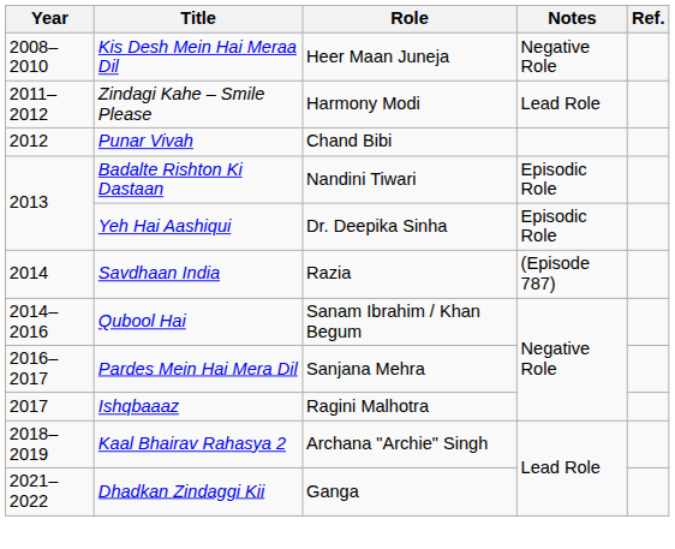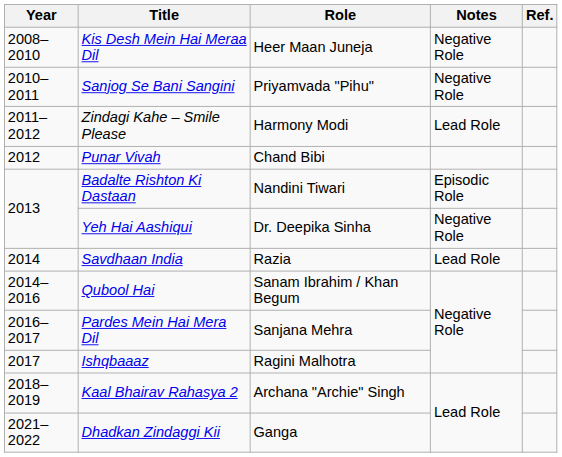 <table class="wikitable sortable">
 <tr>
 <th>Year</th>
 <th>Title</th>
 <th>Role</th>
 <th>Notes</th>
 <th>Ref.</th>
 </tr>
 <tr>
 <td>2008–2010</td>
 <td><em><a href='#'>Kis Desh Mein Hai Meraa Dil</a></em></td>
 <td>Heer Maan Juneja</td>
+<td>Negative Role</td>
+<td></td>
+</tr>
+<tr>
+<td>2010–2011</td>
+<td><em><a href='#'>Sanjog Se Bani Sangini</a></em></td>
+<td>Priyamvada "Pihu"</td>
 <td>Negative Role</td>
 <td></td>
 </tr>
 <tr>
 <td>2011–2012</td>
 <td><em>Zindagi Kahe – Smile Please</em></td>
 <td>Harmony Modi</td>
 <td>Lead Role</td>
 <td></td>
 </tr>
 <tr>
 <td>2012</td>
 <td><em><a href='#'>Punar Vivah</a></em></td>
 <td>Chand Bibi</td>
 <td></td>
 <td></td>
 </tr>
 <tr>
 <td rowspan="2">2013</td>
 <td><em><a href='#'>Badalte Rishton Ki Dastaan</a></em></td>
 <td>Nandini Tiwari</td>
 <td>Episodic Role</td>
 <td></td>
 </tr>
 <tr>
 <td><em><a href='#'>Yeh Hai Aashiqui</a></em></td>
 <td>Dr. Deepika Sinha</td>
-<td>Episodic Role</td>
+<td>Negative Role</td>
 <td></td>
 </tr>
 <tr>
 <td>2014</td>
 <td><em><a href='#'>Savdhaan India</a></em></td>
 <td>Razia</td>
-<td>(Episode 787)</td>
+<td>Lead Role</td>
 <td></td>
 </tr>
 <tr>
 <td>2014–2016</td>
 <td><em><a href='#'>Qubool Hai</a></em></td>
 <td>Sanam Ibrahim / Khan Begum</td>
 <td rowspan = "3">Negative Role</td>
 <td></td>
 </tr>
 <tr>
 <td>2016–2017</td>
 <td><em><a href='#'>Pardes Mein Hai Mera Dil</a></em></td>
 <td>Sanjana Mehra</td>
 <td></td>
 </tr>
 <tr>
 <td>2017</td>
 <td><em><a href='#'>Ishqbaaaz</a></em></td>
 <td>Ragini Malhotra</td>
 <td></td>
 </tr>
 <tr>
 <td>2018–2019</td>
 <td><em><a href='#'>Kaal Bhairav Rahasya 2</a></em></td>
 <td>Archana "Archie" Singh</td>
 <td rowspan = "2">Lead Role</td>
 <td></td>
 </tr>
 <tr>
 <td>2021–2022</td>
 <td><em><a href='#'>Dhadkan Zindaggi Kii</a></em></td>
 <td>Ganga</td>
 <td></td>
 </tr>
 </table>
